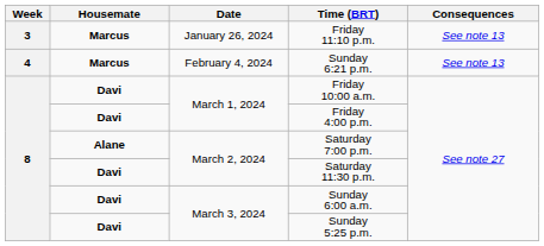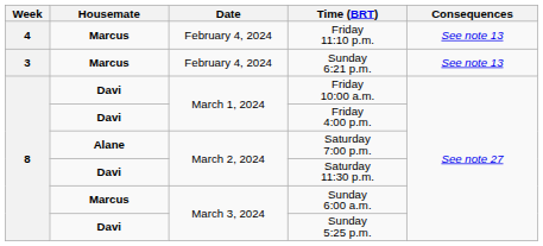 <table class="wikitable" style="width:50%; text-align:center; font-size:85%; line-height:13px;">
 <tr>
 <th width="03.00%">Week</th>
 <th width="14.25%">Housemate</th>
 <th width="14.25%">Date</th>
 <th width="14.25%">Time (<a href='#'>BRT</a>)</th>
 <th width="14.25%">Consequences</th>
 </tr>
 <tr>
-<th style="height:25px">3</th>
+<th style="height:25px">4</th>
 <td><strong>Marcus</strong></td>
-<td>January 26, 2024</td>
+<td>February 4, 2024</td>
 <td>Friday<br>11:10 p.m.</td>
 <td><em><a href='#'>See note 13</a></em></td>
 </tr>
 <tr>
-<th style="height:25px">4</th>
+<th style="height:25px">3</th>
 <td><strong>Marcus</strong></td>
 <td>February 4, 2024</td>
 <td>Sunday<br>6:21 p.m.</td>
 <td><em><a href='#'>See note 13</a></em></td>
 </tr>
 <tr>
 <th rowspan=6 style="height:25px">8</th>
 <td><strong>Davi</strong></td>
 <td rowspan=2>March 1, 2024</td>
 <td>Friday<br>10:00 a.m.</td>
 <td rowspan=6><em><a href='#'>See note 27</a></em></td>
 </tr>
 <tr>
 <td><strong>Davi</strong></td>
 <td>Friday<br>4:00 p.m.</td>
 </tr>
 <tr>
 <td><strong>Alane</strong></td>
 <td rowspan=2>March 2, 2024</td>
 <td>Saturday<br>7:00 p.m.</td>
 </tr>
 <tr>
 <td><strong>Davi</strong></td>
 <td>Saturday<br>11:30 p.m.</td>
 </tr>
 <tr>
-<td><strong>Davi</strong></td>
+<td><strong>Marcus</strong></td>
 <td rowspan=2>March 3, 2024</td>
 <td>Sunday<br>6:00 a.m.</td>
 </tr>
 <tr>
 <td><strong>Davi</strong></td>
 <td>Sunday<br>5:25 p.m.</td>
 </tr>
 </table>
